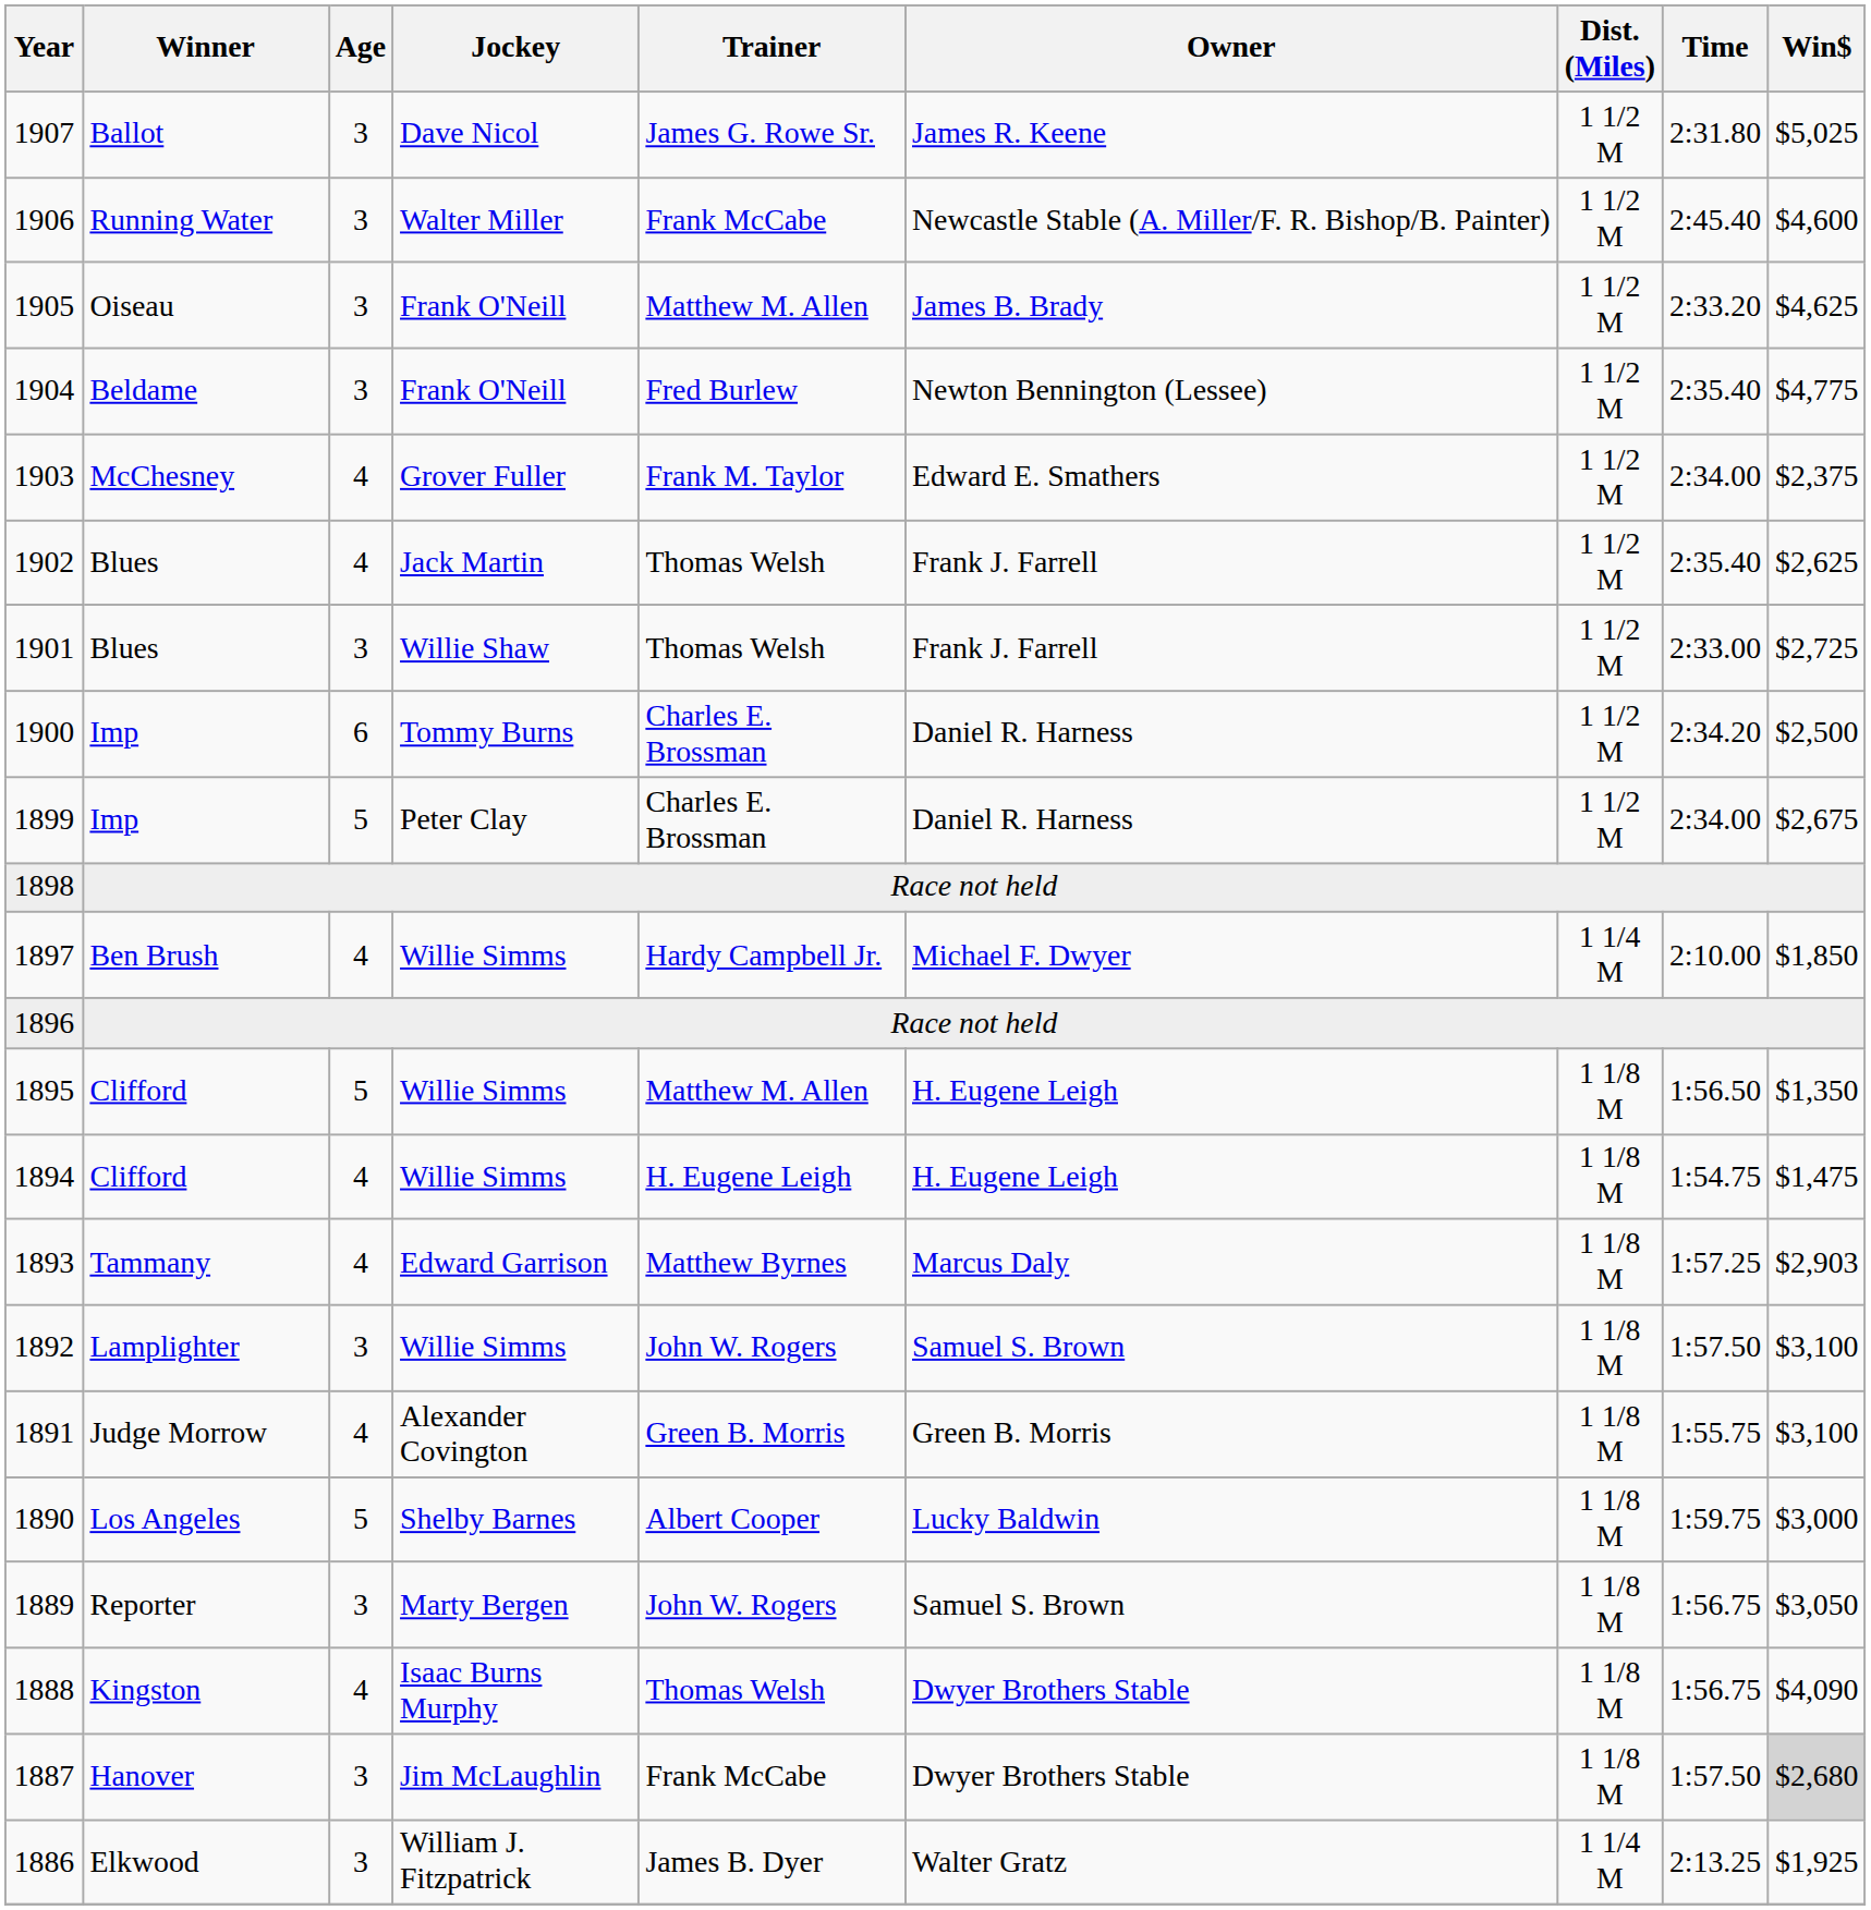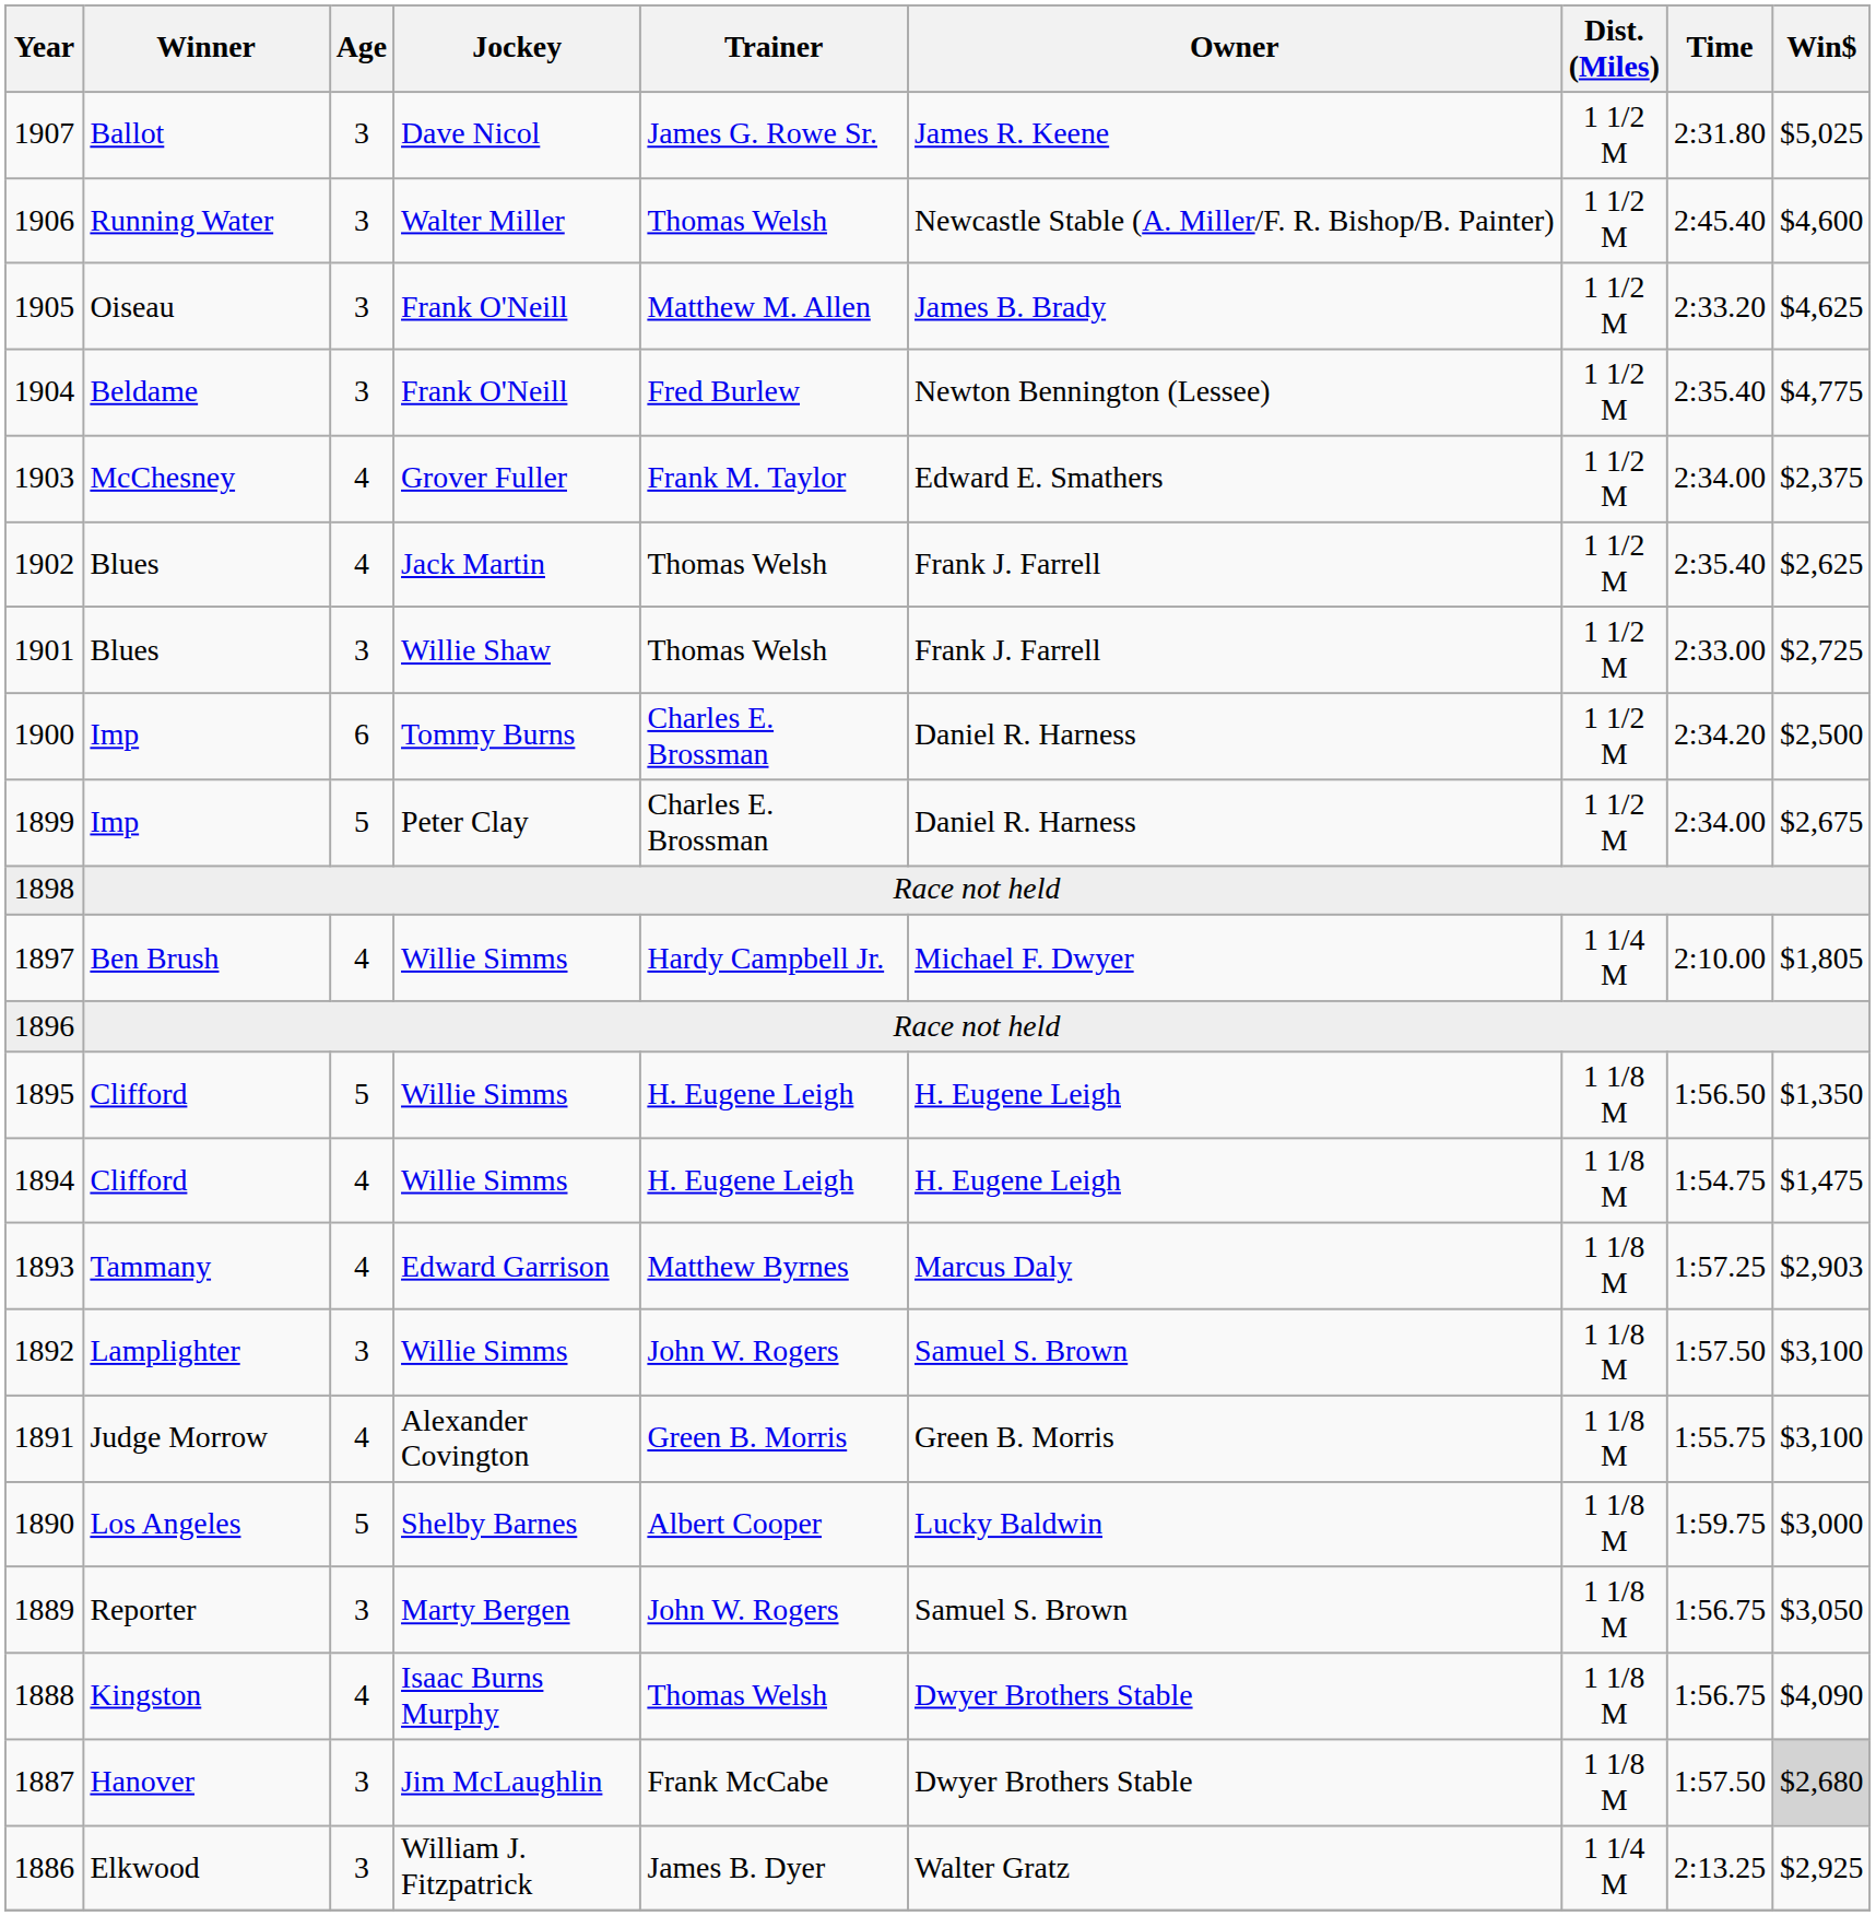 <table class="wikitable sortable" style="font-size:90%">
 <tr>
 <th style="width:30px">Year<br></th>
 <th style="width:110px">Winner<br></th>
 <th style="width:20px">Age<br></th>
 <th style="width:110px">Jockey<br></th>
 <th style="width:120px">Trainer<br></th>
 <th>Owner<br></th>
 <th style="width:25px">Dist.<br> <span>(<a href='#'>Miles</a>)</span></th>
 <th style="width:25px">Time<br></th>
 <th style="width:25px">Win$</th>
 </tr>
 <tr>
 <td align=center>1907</td>
 <td><a href='#'>Ballot</a></td>
 <td align=center>3</td>
 <td><a href='#'>Dave Nicol</a></td>
 <td><a href='#'>James G. Rowe Sr.</a></td>
 <td><a href='#'>James R. Keene</a></td>
 <td align=center>1 1/2 M</td>
 <td align=center>2:31.80</td>
 <td align=center>$5,025</td>
 </tr>
 <tr>
 <td align=center>1906</td>
 <td><a href='#'>Running Water</a></td>
 <td align=center>3</td>
 <td><a href='#'>Walter Miller</a></td>
-<td><a href='#'>Frank McCabe</a></td>
+<td><a href='#'>Thomas Welsh</a></td>
 <td>Newcastle Stable (<a href='#'>A. Miller</a>/F. R. Bishop/B. Painter)</td>
 <td align=center>1 1/2 M</td>
 <td align=center>2:45.40</td>
 <td align=center>$4,600</td>
 </tr>
 <tr>
 <td align=center>1905</td>
 <td>Oiseau</td>
 <td align=center>3</td>
 <td><a href='#'>Frank O'Neill</a></td>
 <td><a href='#'>Matthew M. Allen</a></td>
 <td><a href='#'>James B. Brady</a></td>
 <td align=center>1 1/2 M</td>
 <td align=center>2:33.20</td>
 <td align=center>$4,625</td>
 </tr>
 <tr>
 <td align=center>1904</td>
 <td><a href='#'>Beldame</a></td>
 <td align=center>3</td>
 <td><a href='#'>Frank O'Neill</a></td>
 <td><a href='#'>Fred Burlew</a></td>
 <td>Newton Bennington (Lessee)</td>
 <td align=center>1 1/2 M</td>
 <td align=center>2:35.40</td>
 <td align=center>$4,775</td>
 </tr>
 <tr>
 <td align=center>1903</td>
 <td><a href='#'>McChesney</a></td>
 <td align=center>4</td>
 <td><a href='#'>Grover Fuller</a></td>
 <td><a href='#'>Frank M. Taylor</a></td>
 <td>Edward E. Smathers</td>
 <td align=center>1 1/2 M</td>
 <td align=center>2:34.00</td>
 <td align=center>$2,375</td>
 </tr>
 <tr>
 <td align=center>1902</td>
 <td>Blues</td>
 <td align=center>4</td>
 <td><a href='#'>Jack Martin</a></td>
 <td>Thomas Welsh</td>
 <td>Frank J. Farrell</td>
 <td align=center>1 1/2 M</td>
 <td align=center>2:35.40</td>
 <td align=center>$2,625</td>
 </tr>
 <tr>
 <td align=center>1901</td>
 <td>Blues</td>
 <td align=center>3</td>
 <td><a href='#'>Willie Shaw</a></td>
 <td>Thomas Welsh</td>
 <td>Frank J. Farrell</td>
 <td align=center>1 1/2 M</td>
 <td align=center>2:33.00</td>
 <td align=center>$2,725</td>
 </tr>
 <tr>
 <td align=center>1900</td>
 <td><a href='#'>Imp</a></td>
 <td align=center>6</td>
 <td><a href='#'>Tommy Burns</a></td>
 <td><a href='#'>Charles E. Brossman</a></td>
 <td>Daniel R. Harness</td>
 <td align=center>1 1/2 M</td>
 <td align=center>2:34.20</td>
 <td align=center>$2,500</td>
 </tr>
 <tr>
 <td align=center>1899</td>
 <td><a href='#'>Imp</a></td>
 <td align=center>5</td>
 <td>Peter Clay</td>
 <td>Charles E. Brossman</td>
 <td>Daniel R. Harness</td>
 <td align=center>1 1/2 M</td>
 <td align=center>2:34.00</td>
 <td align=center>$2,675</td>
 </tr>
 <tr bgcolor="#eeeeee">
 <td align=center>1898</td>
 <td align=center  colspan=9><em>Race not held</em></td>
 </tr>
 <tr>
 <td align=center>1897</td>
 <td><a href='#'>Ben Brush</a></td>
 <td align=center>4</td>
 <td><a href='#'>Willie Simms</a></td>
 <td><a href='#'>Hardy Campbell Jr.</a></td>
 <td><a href='#'>Michael F. Dwyer</a></td>
 <td align=center>1 1/4 M</td>
 <td align=center>2:10.00</td>
-<td align=center>$1,850</td>
+<td align=center>$1,805</td>
 </tr>
 <tr bgcolor="#eeeeee">
 <td align=center>1896</td>
 <td align=center  colspan=9><em>Race not held</em></td>
 </tr>
 <tr>
 <td align=center>1895</td>
 <td><a href='#'>Clifford</a></td>
 <td align=center>5</td>
 <td><a href='#'>Willie Simms</a></td>
-<td><a href='#'>Matthew M. Allen</a></td>
+<td><a href='#'>H. Eugene Leigh</a></td>
 <td><a href='#'>H. Eugene Leigh</a></td>
 <td align=center>1 1/8 M</td>
 <td align=center>1:56.50</td>
 <td align=center>$1,350</td>
 </tr>
 <tr>
 <td align=center>1894</td>
 <td><a href='#'>Clifford</a></td>
 <td align=center>4</td>
 <td><a href='#'>Willie Simms</a></td>
 <td><a href='#'>H. Eugene Leigh</a></td>
 <td><a href='#'>H. Eugene Leigh</a></td>
 <td align=center>1 1/8 M</td>
 <td align=center>1:54.75</td>
 <td align=center>$1,475</td>
 </tr>
 <tr>
 <td align=center>1893</td>
 <td><a href='#'>Tammany</a></td>
 <td align=center>4</td>
 <td><a href='#'>Edward Garrison</a></td>
 <td><a href='#'>Matthew Byrnes</a></td>
 <td><a href='#'>Marcus Daly</a></td>
 <td align=center>1 1/8 M</td>
 <td align=center>1:57.25</td>
 <td align=center>$2,903</td>
 </tr>
 <tr>
 <td align=center>1892</td>
 <td><a href='#'>Lamplighter</a></td>
 <td align=center>3</td>
 <td><a href='#'>Willie Simms</a></td>
 <td><a href='#'>John W. Rogers</a></td>
 <td><a href='#'>Samuel S. Brown</a></td>
 <td align=center>1 1/8 M</td>
 <td align=center>1:57.50</td>
 <td align=center>$3,100</td>
 </tr>
 <tr>
 <td align=center>1891</td>
 <td>Judge Morrow</td>
 <td align=center>4</td>
 <td>Alexander Covington</td>
 <td><a href='#'>Green B. Morris</a></td>
 <td>Green B. Morris</td>
 <td align=center>1 1/8 M</td>
 <td align=center>1:55.75</td>
 <td align=center>$3,100</td>
 </tr>
 <tr>
 <td align=center>1890</td>
 <td><a href='#'>Los Angeles</a></td>
 <td align=center>5</td>
 <td><a href='#'>Shelby Barnes</a></td>
 <td><a href='#'>Albert Cooper</a></td>
 <td><a href='#'>Lucky Baldwin</a></td>
 <td align=center>1 1/8 M</td>
 <td align=center>1:59.75</td>
 <td align=center>$3,000</td>
 </tr>
 <tr>
 <td align=center>1889</td>
 <td>Reporter</td>
 <td align=center>3</td>
 <td><a href='#'>Marty Bergen</a></td>
 <td><a href='#'>John W. Rogers</a></td>
 <td>Samuel S. Brown</td>
 <td align=center>1 1/8 M</td>
 <td align=center>1:56.75</td>
 <td align=center>$3,050</td>
 </tr>
 <tr>
 <td align=center>1888</td>
 <td><a href='#'>Kingston</a></td>
 <td align=center>4</td>
 <td><a href='#'>Isaac Burns Murphy</a></td>
 <td><a href='#'>Thomas Welsh</a></td>
 <td><a href='#'>Dwyer Brothers Stable</a></td>
 <td align=center>1 1/8 M</td>
 <td align=center>1:56.75</td>
 <td align=center>$4,090</td>
 </tr>
 <tr>
 <td align=center>1887</td>
 <td><a href='#'>Hanover</a></td>
 <td align=center>3</td>
 <td><a href='#'>Jim McLaughlin</a></td>
 <td>Frank McCabe</td>
 <td>Dwyer Brothers Stable</td>
 <td align=center>1 1/8 M</td>
 <td align=center>1:57.50</td>
 <td align=center style="background: lightgrey;">$2,680</td>
 </tr>
 <tr>
 <td align=center>1886</td>
 <td>Elkwood</td>
 <td align=center>3</td>
 <td>William J. Fitzpatrick</td>
 <td>James B. Dyer</td>
 <td>Walter Gratz</td>
 <td align=center>1 1/4 M</td>
 <td align=center>2:13.25</td>
-<td align=center>$1,925</td>
+<td align=center>$2,925</td>
 </tr>
 <tr>
 </tr>
 </table>
